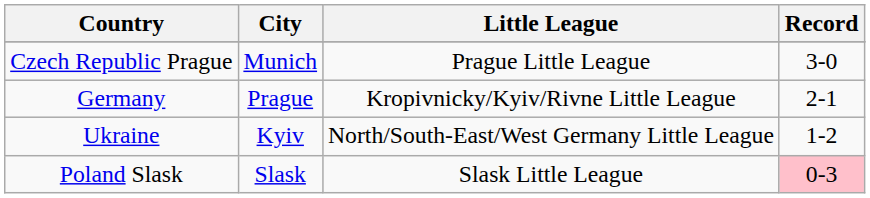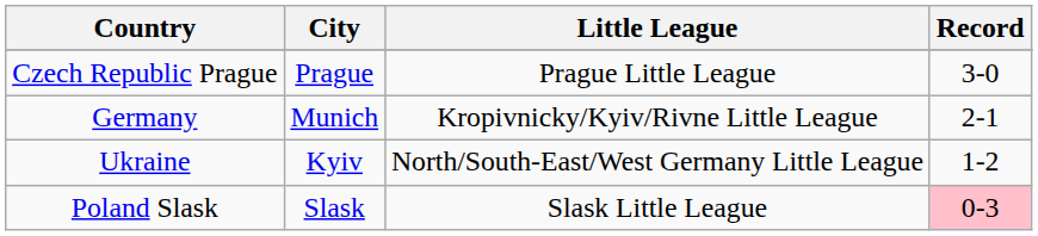 <table class="wikitable">
 <tr>
 <th>Country</th>
 <th>City</th>
 <th>Little League</th>
 <th>Record</th>
 </tr>
 <tr>
 </tr>
 <tr>
 <td align=center> <a href='#'>Czech Republic</a> Prague</td>
-<td align=center><a href='#'>Munich</a></td>
+<td align=center><a href='#'>Prague</a></td>
 <td align=center>Prague Little League</td>
 <td align=center>3-0</td>
 </tr>
 <tr>
 <td align=center> <a href='#'>Germany</a></td>
-<td align=center><a href='#'>Prague</a></td>
+<td align=center><a href='#'>Munich</a></td>
 <td align=center>Kropivnicky/Kyiv/Rivne Little League</td>
 <td align=center>2-1</td>
 </tr>
 <tr>
 <td align=center> <a href='#'>Ukraine</a></td>
 <td align=center><a href='#'>Kyiv</a></td>
 <td align=center>North/South-East/West Germany Little League</td>
 <td align=center>1-2</td>
 </tr>
 <tr>
 <td align=center> <a href='#'>Poland</a> Slask</td>
 <td align=center><a href='#'>Slask</a></td>
 <td align=center>Slask Little League</td>
 <td align=center style="background: pink;">0-3</td>
 </tr>
 </table>
